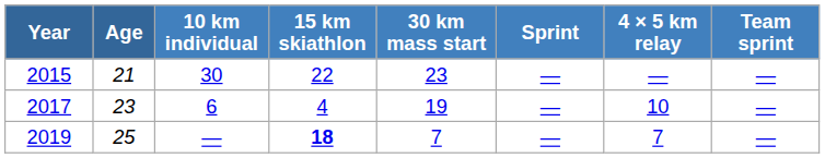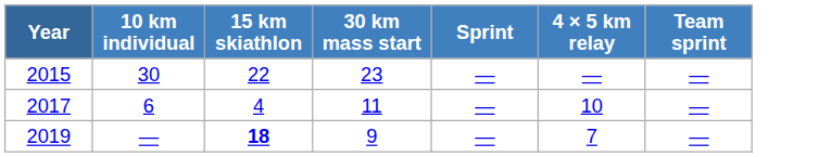 <table class="wikitable" style="font-size:95%; text-align:center; border:grey solid 1px; border-collapse:collapse; background:#ffffff;">
 <tr>
 <th style="background-color:#369; color:white; width:60px;"> Year </th>
-<th style="background-color:#369; color:white; width:40px;"> Age </th>
 <th style="background-color:#4180be; color:white; width:75px;"> 10 km <br> individual </th>
 <th style="background-color:#4180be; color:white; width:75px;"> 15 km <br> skiathlon </th>
 <th style="background-color:#4180be; color:white; width:75px;"> 30 km <br> mass start </th>
 <th style="background-color:#4180be; color:white; width:75px;"> Sprint </th>
 <th style="background-color:#4180be; color:white; width:75px;"> 4 × 5 km <br> relay </th>
 <th style="background-color:#4180be; color:white; width:75px;"> Team <br> sprint </th>
 </tr>
 <tr>
 <td><a href='#'>2015</a></td>
-<td><em>21</em></td>
 <td><a href='#'>30</a></td>
 <td><a href='#'>22</a></td>
 <td><a href='#'>23</a></td>
 <td><a href='#'>—</a></td>
 <td><a href='#'>—</a></td>
 <td><a href='#'>—</a></td>
 </tr>
 <tr>
 <td><a href='#'>2017</a></td>
-<td><em>23</em></td>
 <td><a href='#'>6</a></td>
 <td><a href='#'>4</a></td>
-<td><a href='#'>19</a></td>
+<td><a href='#'>11</a></td>
 <td><a href='#'>—</a></td>
 <td><a href='#'>10</a></td>
 <td><a href='#'>—</a></td>
 </tr>
 <tr>
 <td><a href='#'>2019</a></td>
-<td><em>25</em></td>
 <td><a href='#'>—</a></td>
 <td><strong><a href='#'>18</a></strong></td>
-<td><a href='#'>7</a></td>
+<td><a href='#'>9</a></td>
 <td><a href='#'>—</a></td>
 <td><a href='#'>7</a></td>
 <td><a href='#'>—</a></td>
 </tr>
 </table>
